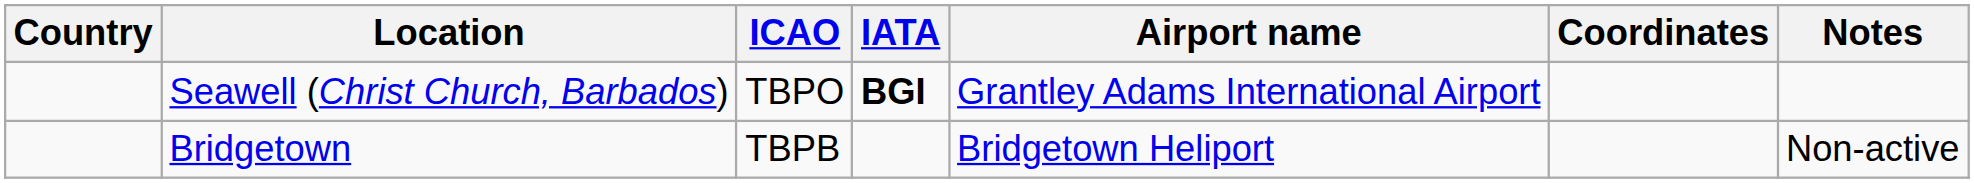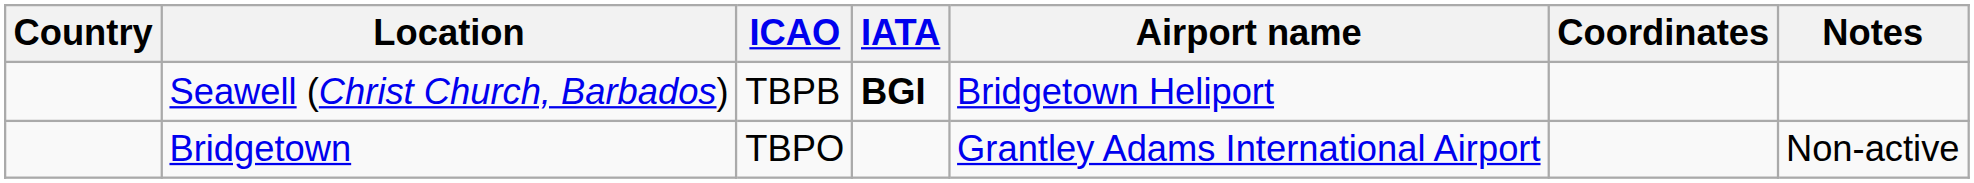 <table class="wikitable sortable">
 <tr>
 <th>Country</th>
 <th>Location</th>
 <th><a href='#'>ICAO</a></th>
 <th><a href='#'>IATA</a></th>
 <th>Airport name</th>
 <th>Coordinates</th>
 <th>Notes</th>
 </tr>
 <tr valign=top>
 <td></td>
 <td><a href='#'>Seawell</a> (<em><a href='#'>Christ Church, Barbados</a></em>)</td>
-<td>TBPO</td>
+<td>TBPB</td>
 <td><strong>BGI</strong></td>
-<td><a href='#'>Grantley Adams International Airport</a></td>
+<td><a href='#'>Bridgetown Heliport</a></td>
 <td></td>
 <td></td>
 </tr>
 <tr>
 <td></td>
 <td><a href='#'>Bridgetown</a></td>
-<td>TBPB</td>
+<td>TBPO</td>
 <td></td>
-<td><a href='#'>Bridgetown Heliport</a></td>
+<td><a href='#'>Grantley Adams International Airport</a></td>
 <td></td>
 <td>Non-active</td>
 </tr>
 </table>
